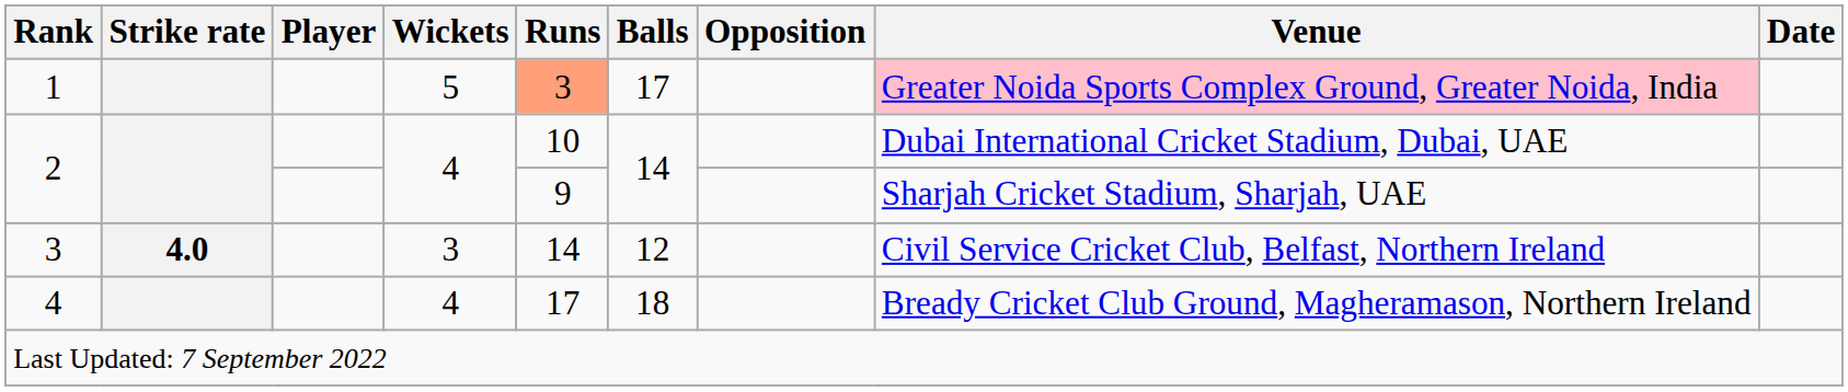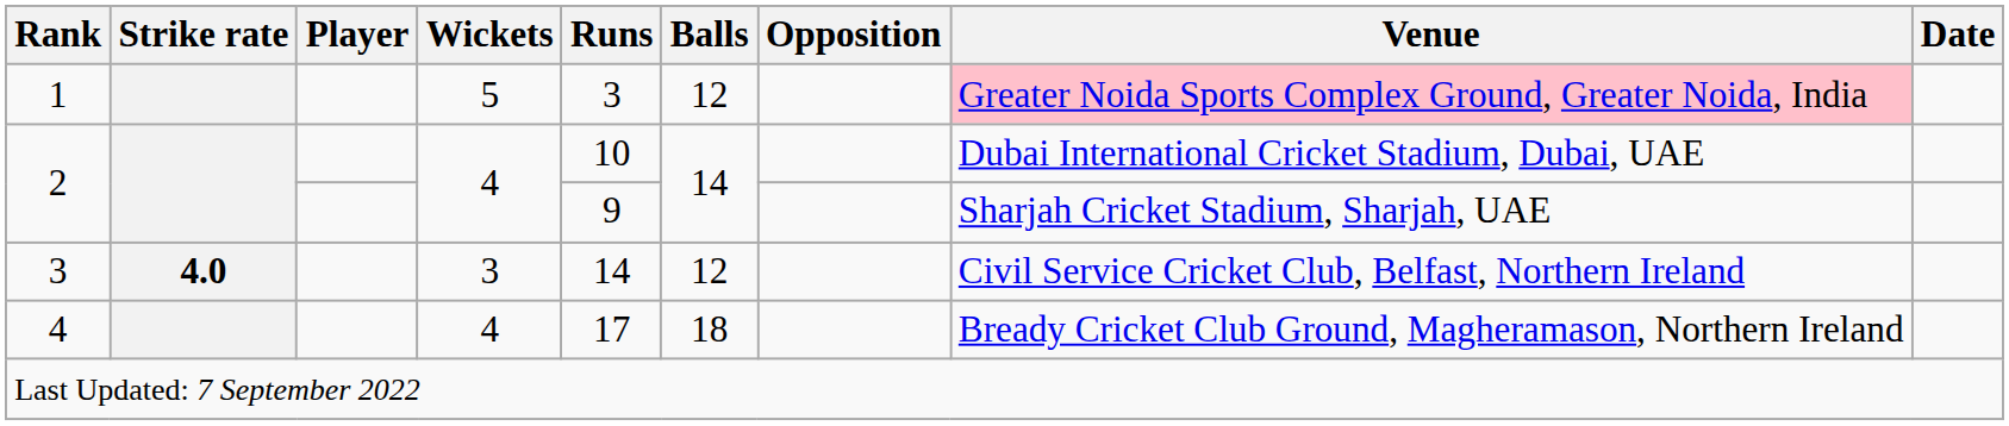 <table class="wikitable plainrowheaders sortable">
 <tr>
 <th scope=col>Rank</th>
 <th scope=col>Strike rate</th>
 <th scope=col>Player</th>
 <th scope=col>Wickets</th>
 <th scope=col>Runs</th>
 <th scope=col>Balls</th>
 <th scope=col>Opposition</th>
 <th scope=col>Venue</th>
 <th scope=col>Date</th>
 </tr>
 <tr>
 <td align=center>1</td>
 <th scope=row style=text-align:center;></th>
 <td> </td>
 <td align=center>5</td>
-<td align=center style="background: lightsalmon;">3</td>
-<td align=center>17</td>
+<td align=center>3</td>
+<td align=center>12</td>
 <td></td>
 <td style="background: pink;"><a href='#'>Greater Noida Sports Complex Ground</a>, <a href='#'>Greater Noida</a>, India</td>
 <td></td>
 </tr>
 <tr>
 <td align=center rowspan=2>2</td>
 <th scope=row style=text-align:center; rowspan=2></th>
 <td> </td>
 <td align=center rowspan=2>4</td>
 <td align=center>10</td>
 <td align=center rowspan=2>14</td>
 <td></td>
 <td><a href='#'>Dubai International Cricket Stadium</a>, <a href='#'>Dubai</a>, UAE</td>
 <td></td>
 </tr>
 <tr>
 <td> </td>
 <td align=center>9</td>
 <td></td>
 <td><a href='#'>Sharjah Cricket Stadium</a>, <a href='#'>Sharjah</a>, UAE</td>
 <td> </td>
 </tr>
 <tr>
 <td align=center>3</td>
 <th scope=row style=text-align:center;>4.0</th>
 <td></td>
 <td align="center">3</td>
 <td align="center">14</td>
 <td align="center">12</td>
 <td></td>
 <td><a href='#'>Civil Service Cricket Club</a>, <a href='#'>Belfast</a>, <a href='#'>Northern Ireland</a></td>
 <td></td>
 </tr>
 <tr>
 <td align="center">4</td>
 <th scope="row" style="text-align:center;"></th>
 <td> </td>
 <td align="center">4</td>
 <td align="center">17</td>
 <td align="center">18</td>
 <td></td>
 <td><a href='#'>Bready Cricket Club Ground</a>, <a href='#'>Magheramason</a>, Northern Ireland</td>
 <td></td>
 </tr>
 <tr class="sortbottom">
 <td colspan="9"><small>Last Updated: <em>7 September 2022</em></small></td>
 </tr>
 </table>
